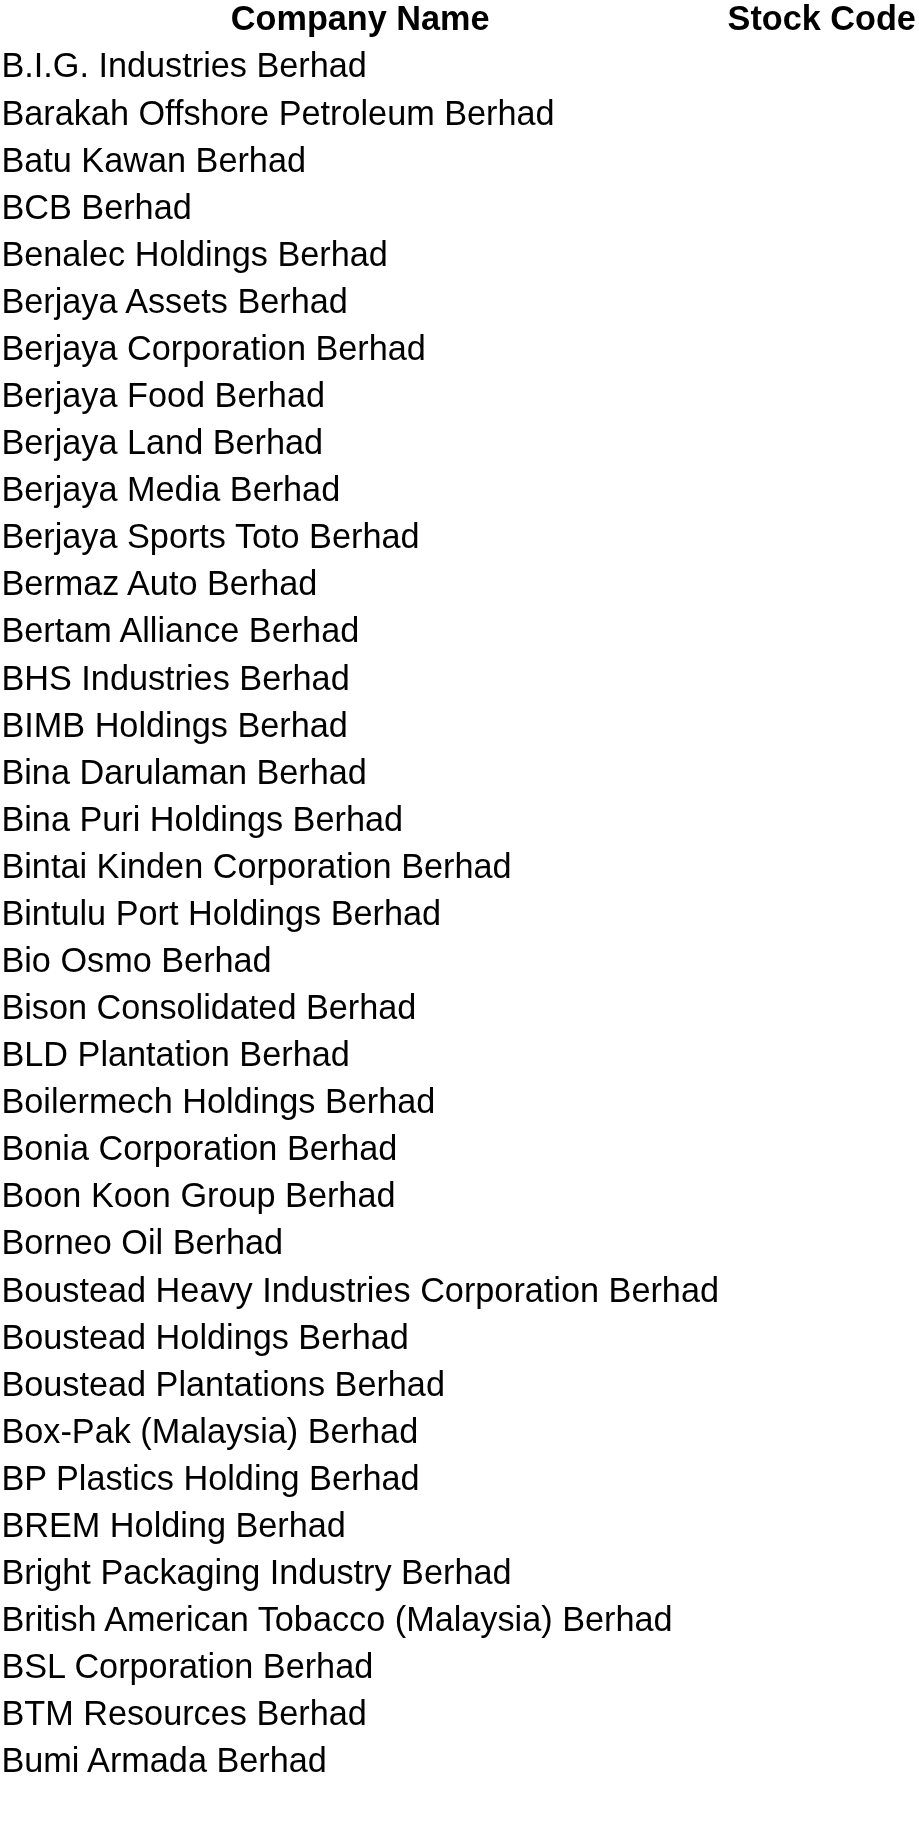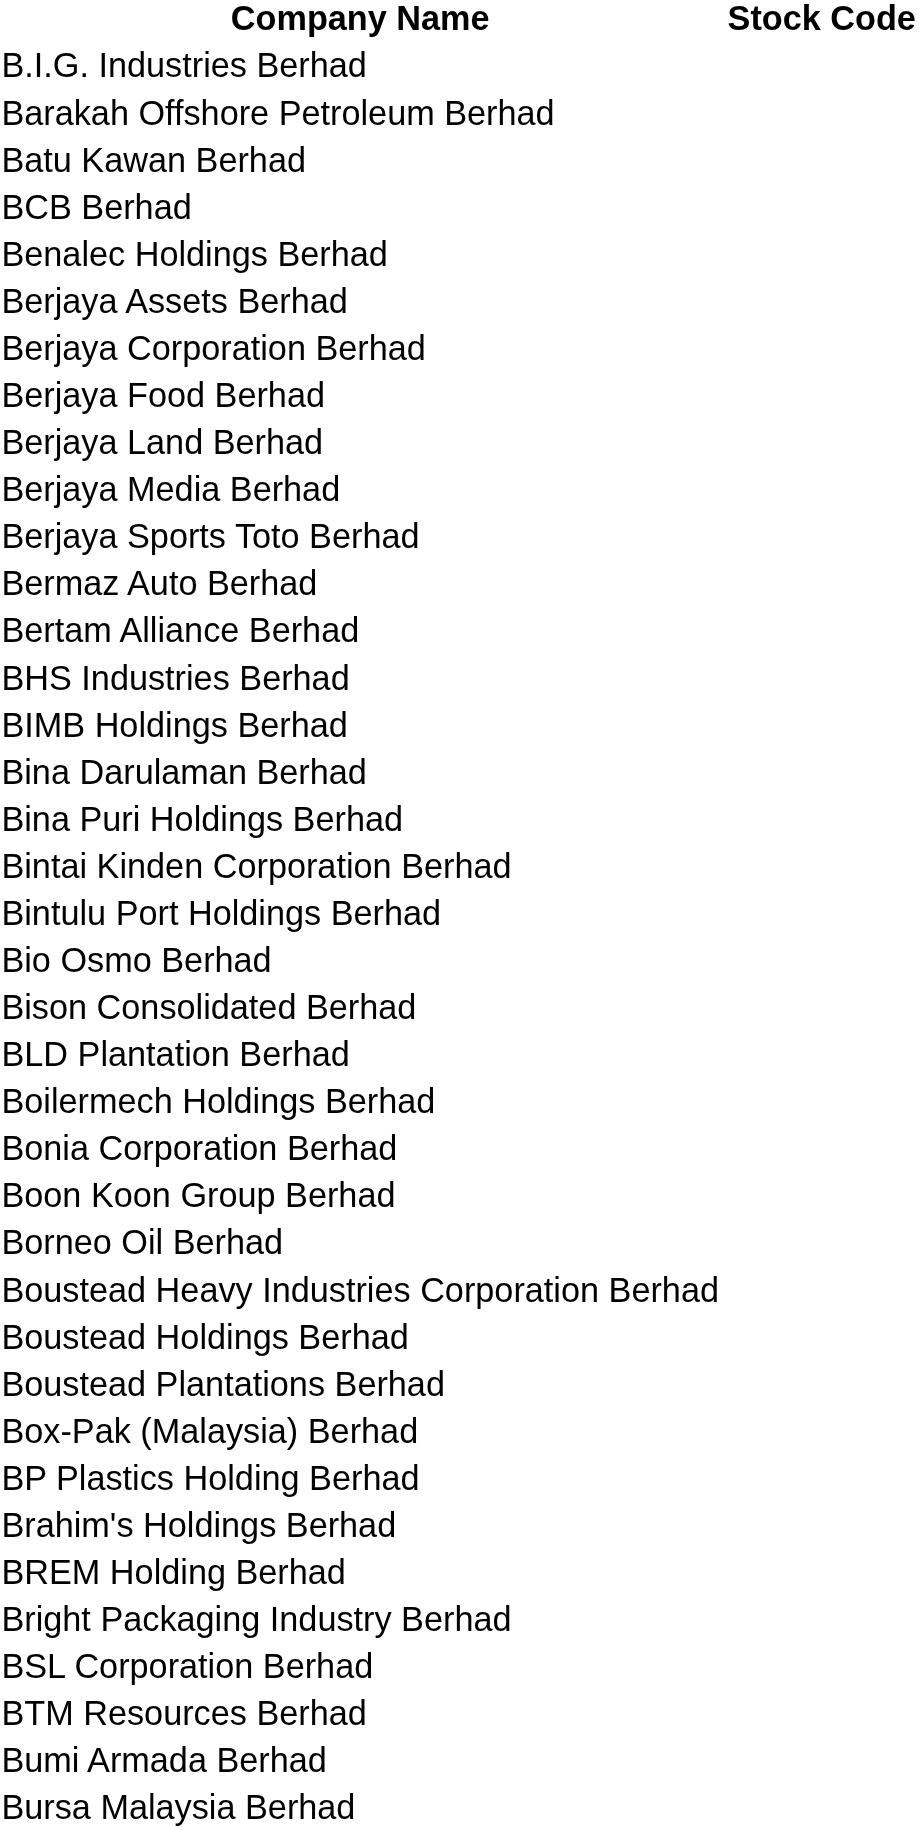 <table style="background:transparent;">
 <tr>
 <th>Company Name</th>
 <th>Stock Code</th>
 </tr>
 <tr>
 <td>B.I.G. Industries Berhad</td>
 <td></td>
 </tr>
 <tr>
 <td>Barakah Offshore Petroleum Berhad</td>
 <td></td>
 </tr>
 <tr>
 <td>Batu Kawan Berhad</td>
 <td></td>
 </tr>
 <tr>
 <td>BCB Berhad</td>
 <td></td>
 </tr>
 <tr>
 <td>Benalec Holdings Berhad</td>
 <td></td>
 </tr>
 <tr>
 <td>Berjaya Assets Berhad</td>
 <td></td>
 </tr>
 <tr>
 <td>Berjaya Corporation Berhad</td>
 <td></td>
 </tr>
 <tr>
 <td>Berjaya Food Berhad</td>
 <td></td>
 </tr>
 <tr>
 <td>Berjaya Land Berhad</td>
 <td></td>
 </tr>
 <tr>
 <td>Berjaya Media Berhad</td>
 <td></td>
 </tr>
 <tr>
 <td>Berjaya Sports Toto Berhad</td>
 <td></td>
 </tr>
 <tr>
 <td>Bermaz Auto Berhad</td>
 <td></td>
 </tr>
 <tr>
 <td>Bertam Alliance Berhad</td>
 <td></td>
 </tr>
 <tr>
 <td>BHS Industries Berhad</td>
 <td></td>
 </tr>
 <tr>
 <td>BIMB Holdings Berhad</td>
 <td></td>
 </tr>
 <tr>
 <td>Bina Darulaman Berhad</td>
 <td></td>
 </tr>
 <tr>
 <td>Bina Puri Holdings Berhad</td>
 <td></td>
 </tr>
 <tr>
 <td>Bintai Kinden Corporation Berhad</td>
 <td></td>
 </tr>
 <tr>
 <td>Bintulu Port Holdings Berhad</td>
 <td></td>
 </tr>
 <tr>
 <td>Bio Osmo Berhad</td>
 <td></td>
 </tr>
 <tr>
 <td>Bison Consolidated Berhad</td>
 <td></td>
 </tr>
 <tr>
 <td>BLD Plantation Berhad</td>
 <td></td>
 </tr>
 <tr>
 <td>Boilermech Holdings Berhad</td>
 <td></td>
 </tr>
 <tr>
 <td>Bonia Corporation Berhad</td>
 <td></td>
 </tr>
 <tr>
 <td>Boon Koon Group Berhad</td>
 <td></td>
 </tr>
 <tr>
 <td>Borneo Oil Berhad</td>
 <td></td>
 </tr>
 <tr>
 <td>Boustead Heavy Industries Corporation Berhad</td>
 <td></td>
 </tr>
 <tr>
 <td>Boustead Holdings Berhad</td>
 <td></td>
 </tr>
 <tr>
 <td>Boustead Plantations Berhad</td>
 <td></td>
 </tr>
 <tr>
 <td>Box-Pak (Malaysia) Berhad</td>
 <td></td>
 </tr>
 <tr>
 <td>BP Plastics Holding Berhad</td>
 <td></td>
 </tr>
 <tr>
+<td>Brahim's Holdings Berhad</td>
+<td></td>
+</tr>
+<tr>
 <td>BREM Holding Berhad</td>
 <td></td>
 </tr>
 <tr>
 <td>Bright Packaging Industry Berhad</td>
-<td></td>
-</tr>
-<tr>
-<td>British American Tobacco (Malaysia) Berhad</td>
 <td></td>
 </tr>
 <tr>
 <td>BSL Corporation Berhad</td>
 <td></td>
 </tr>
 <tr>
 <td>BTM Resources Berhad</td>
 <td></td>
 </tr>
 <tr>
 <td>Bumi Armada Berhad</td>
 <td></td>
 </tr>
+<tr>
+<td>Bursa Malaysia Berhad</td>
+<td></td>
+</tr>
 </table>
